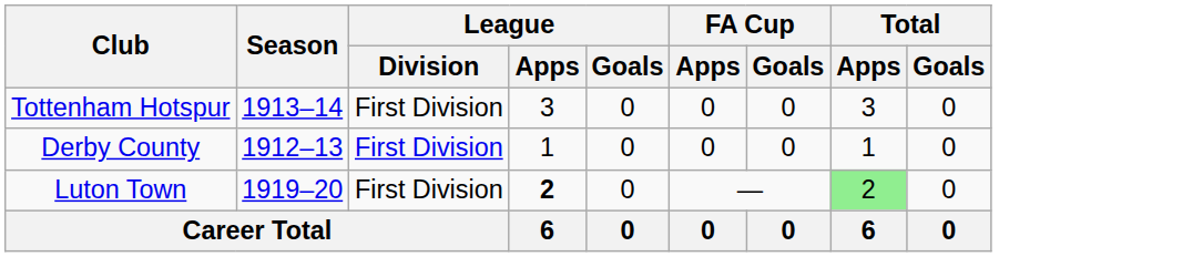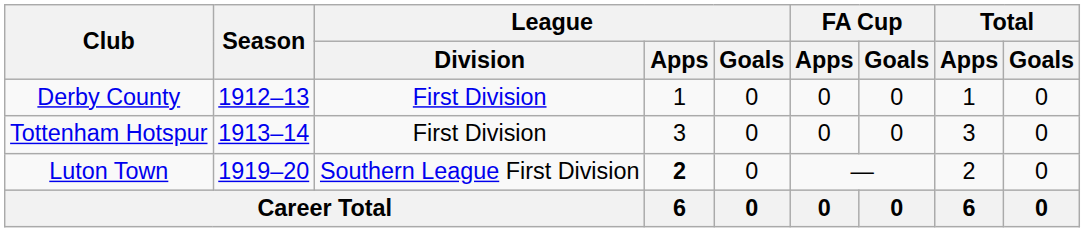 <table class="wikitable" style="text-align: center;">
 <tr>
 <th rowspan="2">Club</th>
 <th rowspan="2">Season</th>
 <th colspan="3">League</th>
 <th colspan="2">FA Cup</th>
 <th colspan="2">Total</th>
 </tr>
 <tr>
 <th>Division</th>
 <th>Apps</th>
 <th>Goals</th>
 <th>Apps</th>
 <th>Goals</th>
 <th>Apps</th>
 <th>Goals</th>
 </tr>
 <tr>
+<td><a href='#'>Derby County</a></td>
+<td><a href='#'>1912–13</a></td>
+<td><a href='#'>First Division</a></td>
+<td>1</td>
+<td>0</td>
+<td>0</td>
+<td>0</td>
+<td>1</td>
+<td>0</td>
+</tr>
+<tr>
 <td><a href='#'>Tottenham Hotspur</a></td>
 <td><a href='#'>1913–14</a></td>
 <td>First Division</td>
 <td>3</td>
 <td>0</td>
 <td>0</td>
 <td>0</td>
 <td>3</td>
 <td>0</td>
 </tr>
 <tr>
-<td><a href='#'>Derby County</a></td>
-<td><a href='#'>1912–13</a></td>
-<td><a href='#'>First Division</a></td>
-<td>1</td>
-<td>0</td>
-<td>0</td>
-<td>0</td>
-<td>1</td>
-<td>0</td>
-</tr>
-<tr>
 <td><a href='#'>Luton Town</a></td>
 <td><a href='#'>1919–20</a></td>
-<td>First Division</td>
+<td><a href='#'>Southern League</a> First Division</td>
 <td><strong>2</strong></td>
 <td>0</td>
 <td colspan="2">―</td>
-<td style="background: lightgreen;">2</td>
+<td>2</td>
 <td>0</td>
 </tr>
 <tr>
 <th colspan="3">Career Total</th>
 <th>6</th>
 <th>0</th>
 <th>0</th>
 <th>0</th>
 <th>6</th>
 <th>0</th>
 </tr>
 </table>
